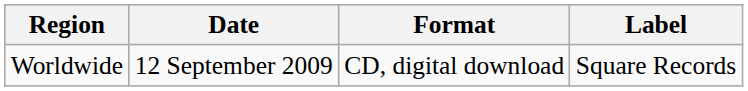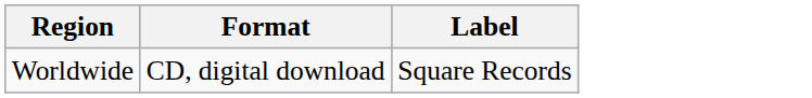 <table class="wikitable sortable">
 <tr>
 <th>Region</th>
-<th>Date</th>
 <th>Format</th>
 <th>Label</th>
 </tr>
 <tr>
 <td>Worldwide</td>
-<td>12 September 2009</td>
 <td>CD, digital download</td>
 <td>Square Records</td>
 </tr>
 </table>
